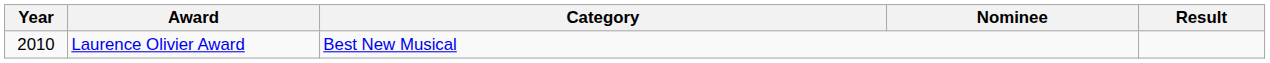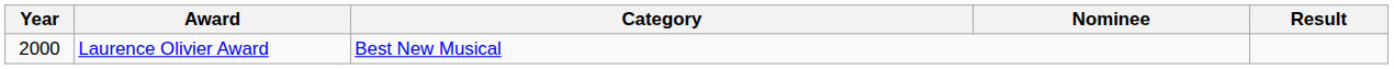 <table class="wikitable" width="95%">
 <tr>
 <th width="5%">Year</th>
 <th width="20%">Award</th>
 <th width="45%">Category</th>
 <th width="20%">Nominee</th>
 <th width="10%">Result</th>
 </tr>
 <tr>
-<td align="center">2010</td>
+<td align="center">2000</td>
 <td><a href='#'>Laurence Olivier Award</a></td>
 <td colspan="2"><a href='#'>Best New Musical</a></td>
 <td></td>
 </tr>
 </table>
